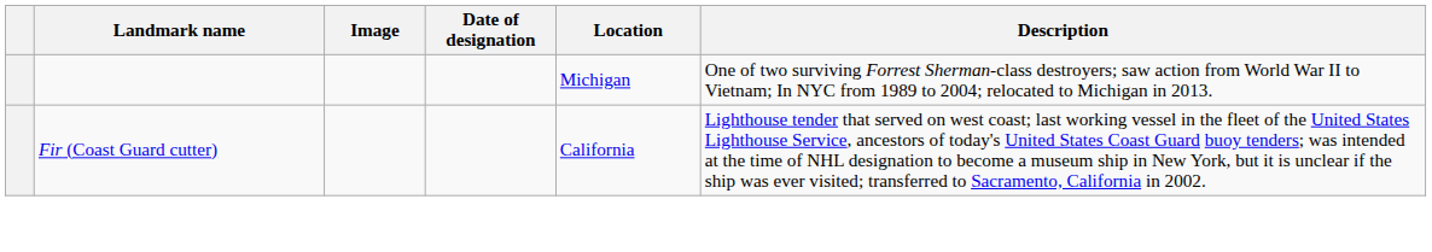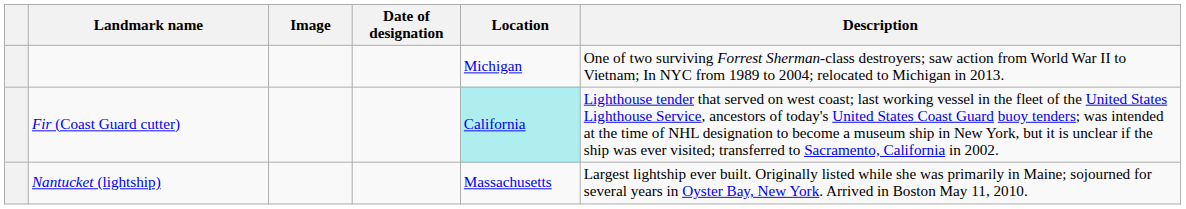 <table class="wikitable" style="width:98%">
 <tr>
 <th scope="col" width="2%"></th>
 <th scope="col" width="20%">Landmark name<br></th>
 <th scope="col" width="7%" class="unsortable">Image</th>
 <th scope="col" date width="9%">Date of designation</th>
 <th scope="col" width="10%">Location</th>
 <th scope="col" width="50%" class="unsortable">Description</th>
 </tr>
 <tr>
 <th></th>
 <td></td>
 <td></td>
 <td></td>
 <td><a href='#'>Michigan</a> </td>
 <td>One of two surviving <em>Forrest Sherman</em>-class destroyers; saw action from World War II to Vietnam; In NYC from 1989 to 2004; relocated to Michigan in 2013.</td>
 </tr>
 <tr>
 <th></th>
 <td><a href='#'><em>Fir</em> (Coast Guard cutter)</a></td>
 <td></td>
 <td></td>
-<td><a href='#'>California</a></td>
+<td style="background: paleturquoise;"><a href='#'>California</a></td>
 <td><a href='#'>Lighthouse tender</a> that served on west coast; last working vessel in the fleet of the <a href='#'>United States Lighthouse Service</a>, ancestors of today's <a href='#'>United States Coast Guard</a> <a href='#'>buoy tenders</a>; was intended at the time of NHL designation to become a museum ship in New York, but it is unclear if the ship was ever visited; transferred to <a href='#'>Sacramento, California</a> in 2002.</td>
 </tr>
+<tr>
+<th></th>
+<td><a href='#'><em>Nantucket</em> (lightship)</a></td>
+<td></td>
+<td></td>
+<td><a href='#'>Massachusetts</a><br></td>
+<td>Largest lightship ever built. Originally listed while she was primarily in Maine; sojourned for several years in <a href='#'>Oyster Bay, New York</a>.  Arrived in Boston May 11, 2010.</td>
+</tr>
 </table>
